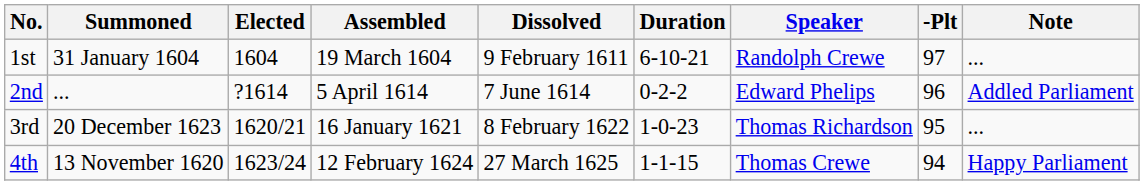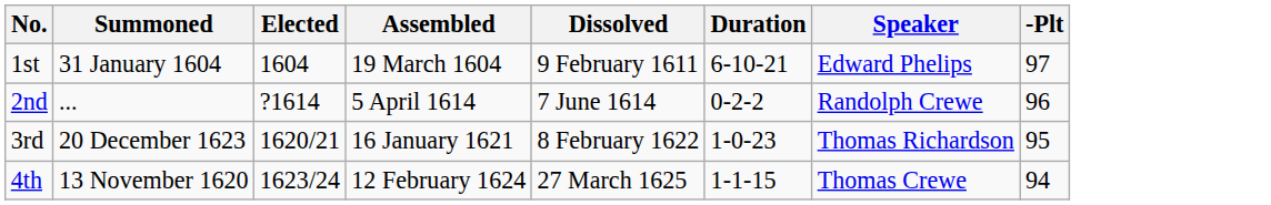 <table class="wikitable">
 <tr>
 <th>No.</th>
 <th>Summoned</th>
 <th>Elected</th>
 <th>Assembled</th>
 <th>Dissolved</th>
 <th>Duration</th>
 <th><a href='#'>Speaker</a></th>
 <th>-Plt</th>
-<th>Note</th>
 </tr>
 <tr>
 <td>1st</td>
 <td>31 January 1604</td>
 <td>1604</td>
 <td>19 March 1604</td>
 <td>9 February 1611</td>
 <td>6-10-21</td>
-<td><a href='#'>Randolph Crewe</a></td>
+<td><a href='#'>Edward Phelips</a></td>
 <td>97</td>
-<td>...</td>
 </tr>
 <tr>
 <td><a href='#'>2nd</a></td>
 <td>...</td>
 <td>?1614</td>
 <td>5 April 1614</td>
 <td>7 June 1614</td>
 <td>0-2-2</td>
-<td><a href='#'>Edward Phelips</a></td>
+<td><a href='#'>Randolph Crewe</a></td>
 <td>96</td>
-<td><a href='#'>Addled Parliament</a></td>
 </tr>
 <tr>
 <td>3rd</td>
 <td>20 December 1623</td>
 <td>1620/21</td>
 <td>16 January 1621</td>
 <td>8 February 1622</td>
 <td>1-0-23</td>
 <td><a href='#'>Thomas Richardson</a></td>
 <td>95</td>
-<td>...</td>
 </tr>
 <tr>
 <td><a href='#'>4th</a></td>
 <td>13 November 1620</td>
 <td>1623/24</td>
 <td>12 February 1624</td>
 <td>27 March 1625</td>
 <td>1-1-15</td>
 <td><a href='#'>Thomas Crewe</a></td>
 <td>94</td>
-<td><a href='#'>Happy Parliament</a></td>
 </tr>
 </table>
